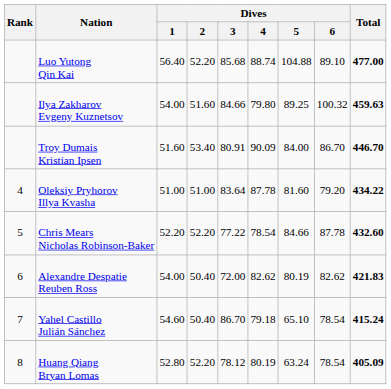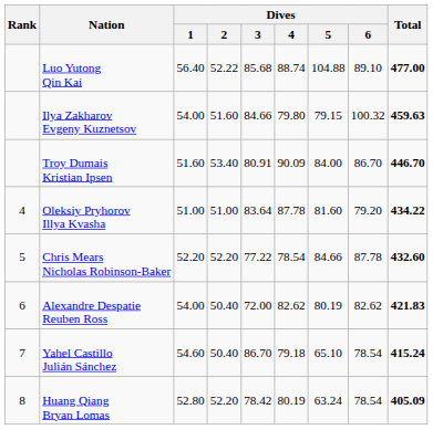 <table class="wikitable sortable">
 <tr>
 <th rowspan="2">Rank</th>
 <th rowspan="2">Nation</th>
 <th colspan="6">Dives</th>
 <th rowspan="2">Total</th>
 </tr>
 <tr>
 <th>1</th>
 <th>2</th>
 <th>3</th>
 <th>4</th>
 <th>5</th>
 <th>6</th>
 </tr>
 <tr>
 <td align="center"></td>
 <td><br><a href='#'>Luo Yutong</a><br><a href='#'>Qin Kai</a></td>
 <td align="center">56.40</td>
-<td align="center">52.20</td>
+<td align="center">52.22</td>
 <td align="center">85.68</td>
 <td align="center">88.74</td>
 <td align="center">104.88</td>
 <td align="center">89.10</td>
 <td align="center"><strong>477.00</strong></td>
 </tr>
 <tr>
 <td align="center"></td>
 <td><br><a href='#'>Ilya Zakharov</a><br><a href='#'>Evgeny Kuznetsov</a></td>
 <td align="center">54.00</td>
 <td align="center">51.60</td>
 <td align="center">84.66</td>
 <td align="center">79.80</td>
-<td align="center">89.25</td>
+<td align="center">79.15</td>
 <td align="center">100.32</td>
 <td align="center"><strong>459.63</strong></td>
 </tr>
 <tr>
 <td align="center"></td>
 <td><br><a href='#'>Troy Dumais</a><br><a href='#'>Kristian Ipsen</a></td>
 <td align="center">51.60</td>
 <td align="center">53.40</td>
 <td align="center">80.91</td>
 <td align="center">90.09</td>
 <td align="center">84.00</td>
 <td align="center">86.70</td>
 <td align="center"><strong>446.70</strong></td>
 </tr>
 <tr>
 <td align="center">4</td>
 <td><br><a href='#'>Oleksiy Pryhorov</a><br><a href='#'>Illya Kvasha</a></td>
 <td align="center">51.00</td>
 <td align="center">51.00</td>
 <td align="center">83.64</td>
 <td align="center">87.78</td>
 <td align="center">81.60</td>
 <td align="center">79.20</td>
 <td align="center"><strong>434.22</strong></td>
 </tr>
 <tr>
 <td align="center">5</td>
 <td><br><a href='#'>Chris Mears</a><br><a href='#'>Nicholas Robinson-Baker</a></td>
 <td align="center">52.20</td>
 <td align="center">52.20</td>
 <td align="center">77.22</td>
 <td align="center">78.54</td>
 <td align="center">84.66</td>
 <td align="center">87.78</td>
 <td align="center"><strong>432.60</strong></td>
 </tr>
 <tr>
 <td align="center">6</td>
 <td><br><a href='#'>Alexandre Despatie</a><br><a href='#'>Reuben Ross</a></td>
 <td align="center">54.00</td>
 <td align="center">50.40</td>
 <td align="center">72.00</td>
 <td align="center">82.62</td>
 <td align="center">80.19</td>
 <td align="center">82.62</td>
 <td align="center"><strong>421.83</strong></td>
 </tr>
 <tr>
 <td align="center">7</td>
 <td><br><a href='#'>Yahel Castillo</a><br><a href='#'>Julián Sánchez</a></td>
 <td align="center">54.60</td>
 <td align="center">50.40</td>
 <td align="center">86.70</td>
 <td align="center">79.18</td>
 <td align="center">65.10</td>
 <td align="center">78.54</td>
 <td align="center"><strong>415.24</strong></td>
 </tr>
 <tr>
 <td align="center">8</td>
 <td><br><a href='#'>Huang Qiang</a><br><a href='#'>Bryan Lomas</a></td>
 <td align="center">52.80</td>
 <td align="center">52.20</td>
-<td align="center">78.12</td>
+<td align="center">78.42</td>
 <td align="center">80.19</td>
 <td align="center">63.24</td>
 <td align="center">78.54</td>
 <td align="center"><strong>405.09</strong></td>
 </tr>
 </table>
